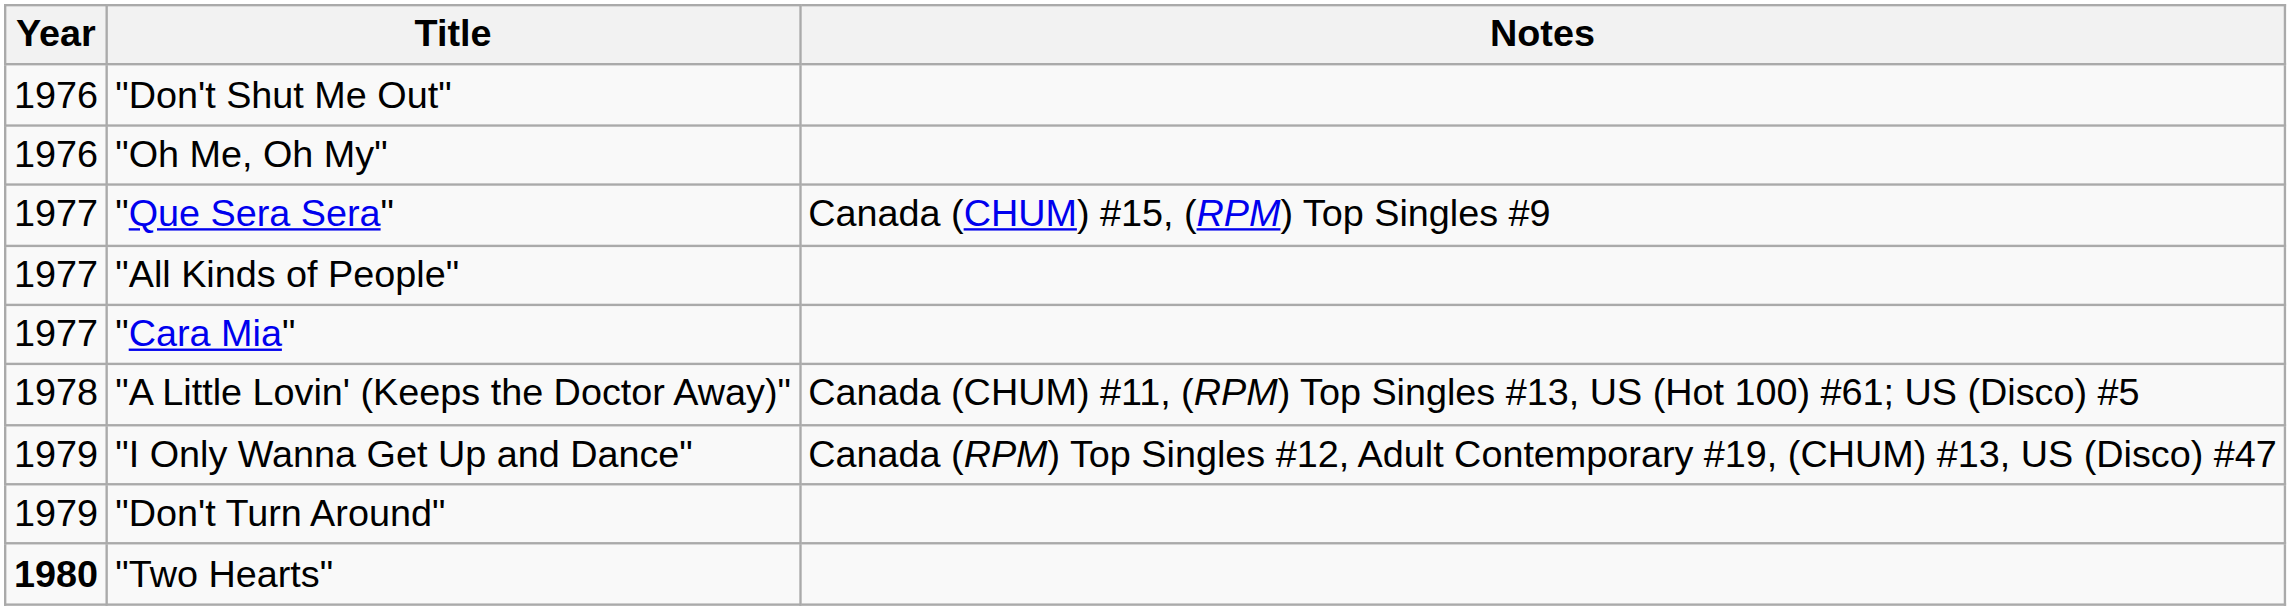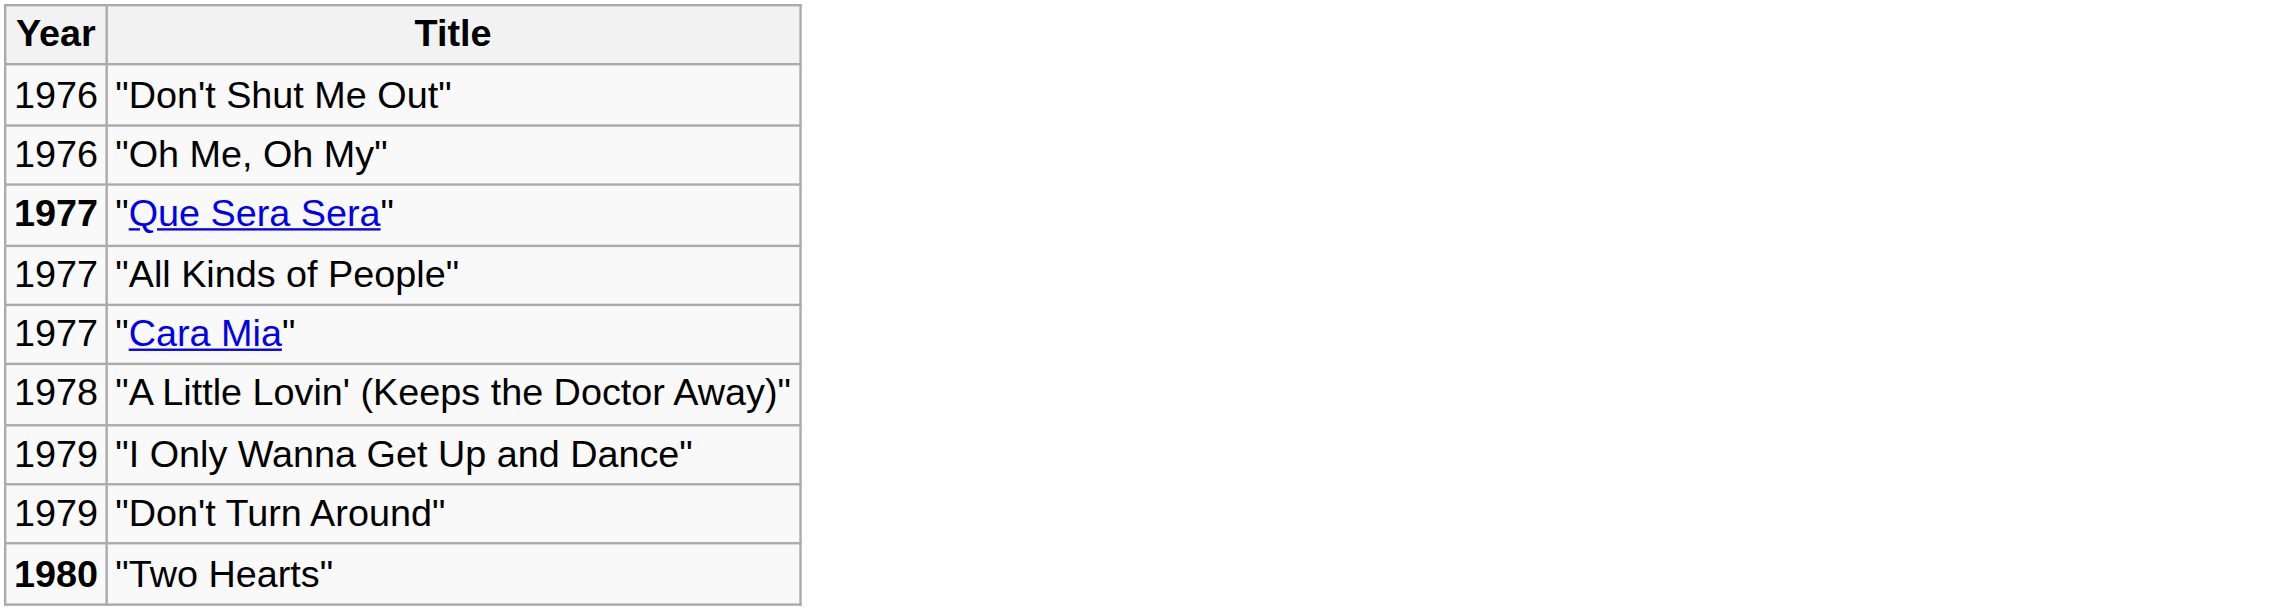 <table class="wikitable sortable">
 <tr>
 <th>Year</th>
 <th>Title</th>
-<th class="unsortable">Notes</th>
 </tr>
 <tr>
 <td>1976</td>
 <td>"Don't Shut Me Out"</td>
-<td></td>
 </tr>
 <tr>
 <td>1976</td>
 <td>"Oh Me, Oh My"</td>
-<td></td>
 </tr>
 <tr>
-<td>1977</td>
+<td><strong>1977</strong></td>
 <td>"<a href='#'>Que Sera Sera</a>"</td>
-<td>Canada (<a href='#'>CHUM</a>) #15, (<em><a href='#'>RPM</a></em>) Top Singles #9</td>
 </tr>
 <tr>
 <td>1977</td>
 <td>"All Kinds of People"</td>
-<td></td>
 </tr>
 <tr>
 <td>1977</td>
 <td>"<a href='#'>Cara Mia</a>"</td>
-<td></td>
 </tr>
 <tr>
 <td>1978</td>
 <td>"A Little Lovin' (Keeps the Doctor Away)"</td>
-<td>Canada (CHUM) #11, (<em>RPM</em>) Top Singles #13, US (Hot 100) #61; US (Disco) #5</td>
 </tr>
 <tr>
 <td>1979</td>
 <td>"I Only Wanna Get Up and Dance"</td>
-<td>Canada (<em>RPM</em>) Top Singles #12, Adult Contemporary #19, (CHUM) #13, US (Disco) #47</td>
 </tr>
 <tr>
 <td>1979</td>
 <td>"Don't Turn Around"</td>
-<td></td>
 </tr>
 <tr>
 <td><strong>1980</strong></td>
 <td>"Two Hearts"</td>
-<td></td>
 </tr>
 </table>
